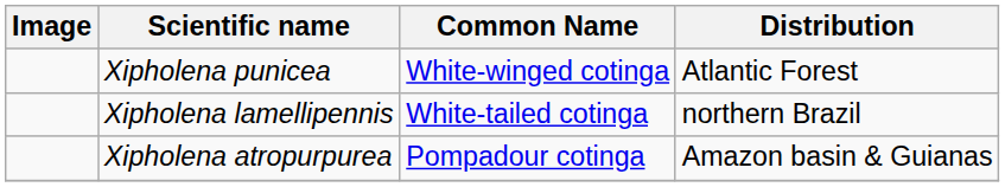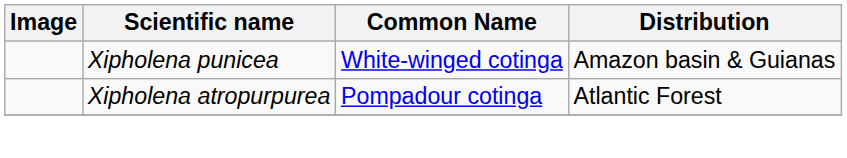 <table class="wikitable">
 <tr>
 <th>Image</th>
 <th>Scientific name</th>
 <th>Common Name</th>
 <th>Distribution</th>
 </tr>
 <tr>
 <td></td>
 <td><em>Xipholena punicea</em></td>
 <td><a href='#'>White-winged cotinga</a></td>
-<td>Atlantic Forest</td>
-</tr>
-<tr>
-<td></td>
-<td><em>Xipholena lamellipennis</em></td>
-<td><a href='#'>White-tailed cotinga</a></td>
-<td>northern Brazil</td>
+<td>Amazon basin & Guianas</td>
 </tr>
 <tr>
 <td></td>
 <td><em>Xipholena atropurpurea</em></td>
 <td><a href='#'>Pompadour cotinga</a></td>
-<td>Amazon basin & Guianas</td>
+<td>Atlantic Forest</td>
 </tr>
 <tr>
 </tr>
 </table>
